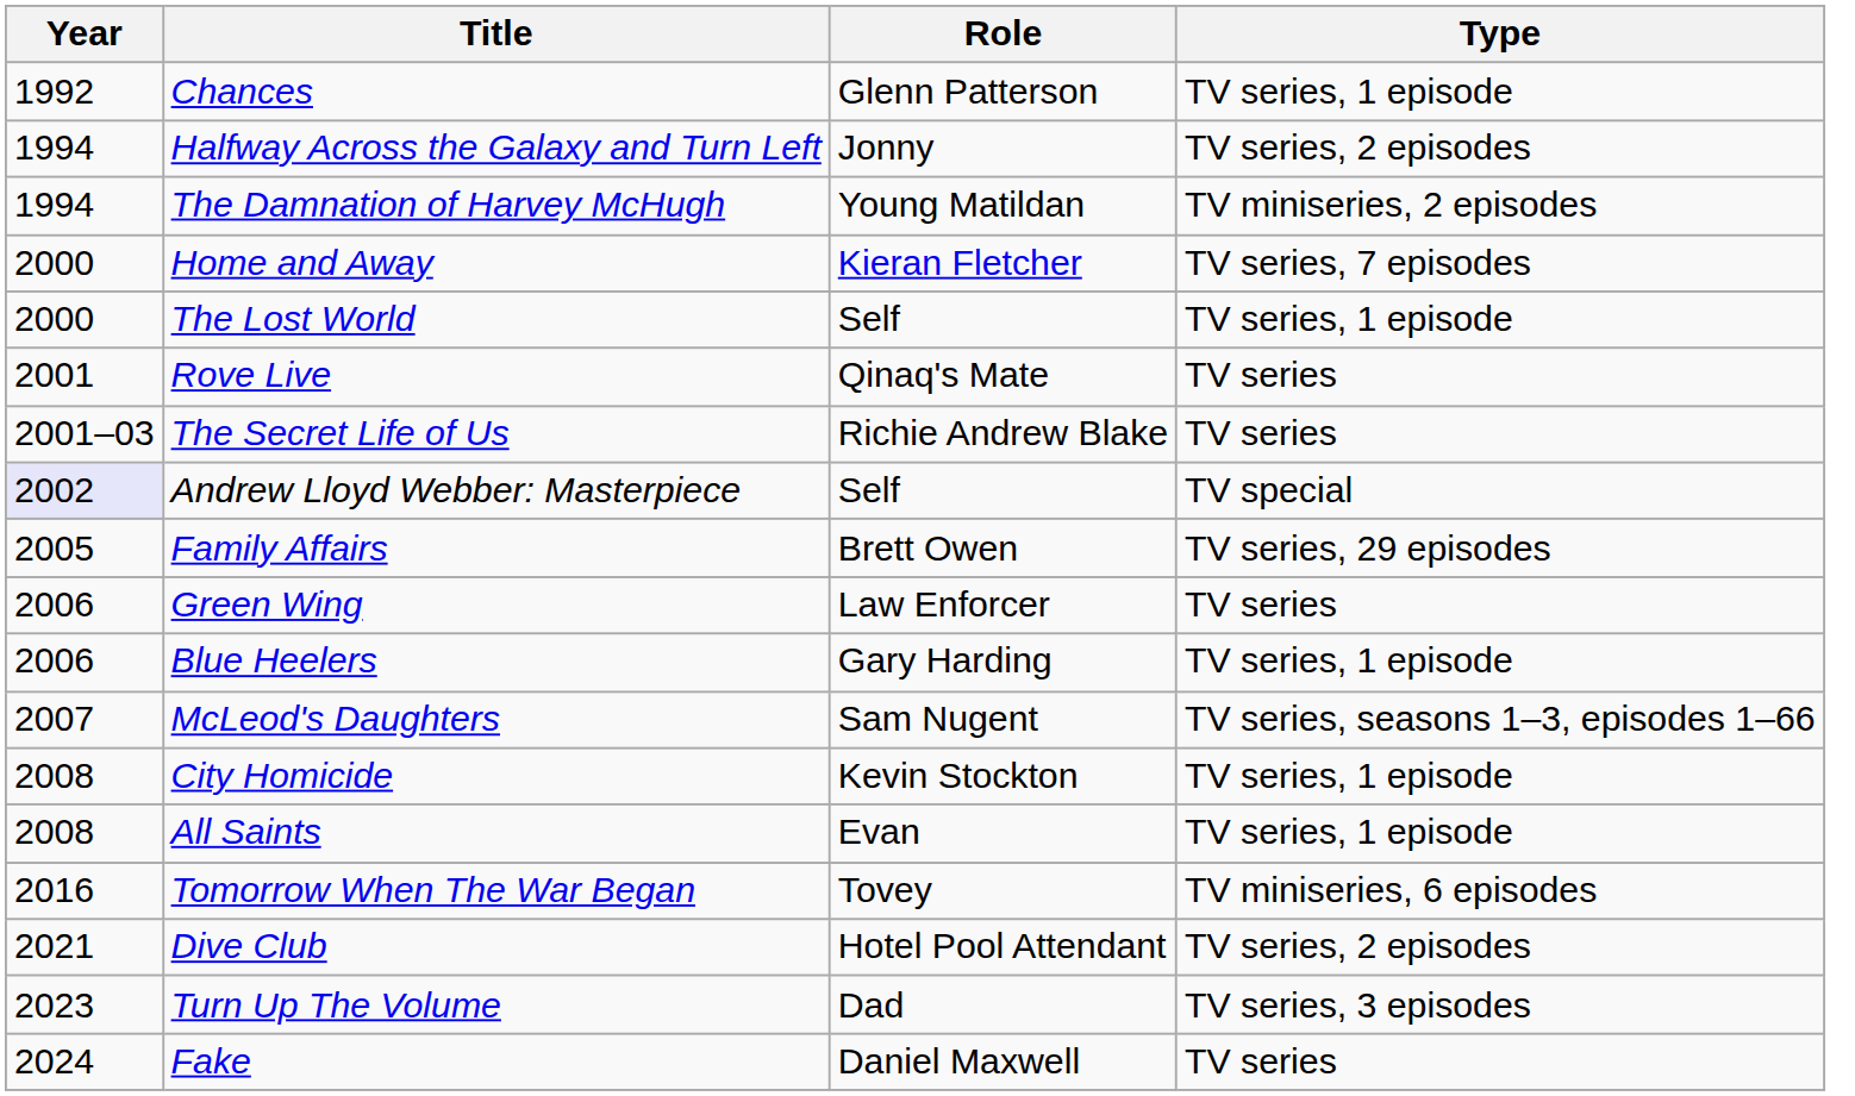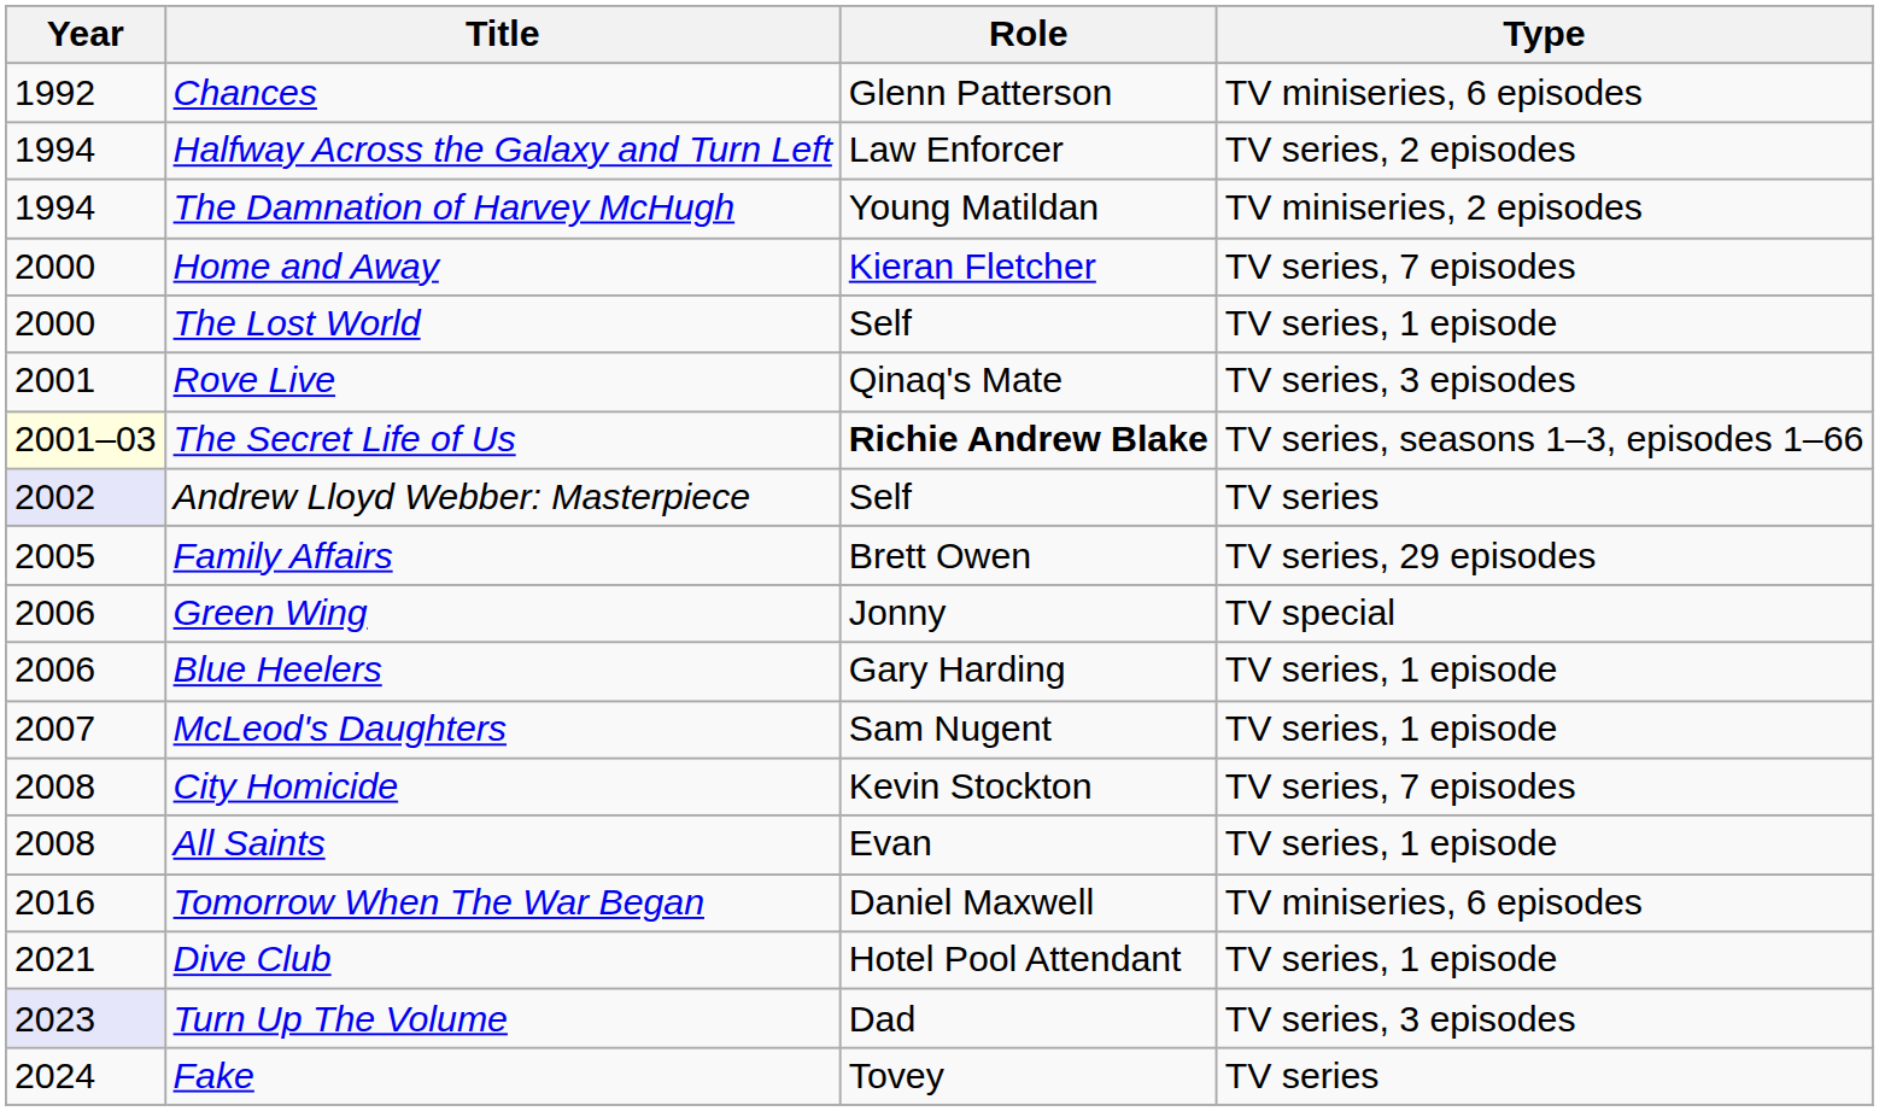 <table class="wikitable">
 <tr>
 <th>Year</th>
 <th>Title</th>
 <th>Role</th>
 <th>Type</th>
 </tr>
 <tr>
 <td>1992</td>
 <td><em><a href='#'>Chances</a></em></td>
 <td>Glenn Patterson</td>
-<td>TV series, 1 episode</td>
+<td>TV miniseries, 6 episodes</td>
 </tr>
 <tr>
 <td>1994</td>
 <td><em><a href='#'>Halfway Across the Galaxy and Turn Left</a></em></td>
-<td>Jonny</td>
+<td>Law Enforcer</td>
 <td>TV series, 2 episodes</td>
 </tr>
 <tr>
 <td>1994</td>
 <td><em><a href='#'>The Damnation of Harvey McHugh</a></em></td>
 <td>Young Matildan</td>
 <td>TV miniseries, 2 episodes</td>
 </tr>
 <tr>
 <td>2000</td>
 <td><em><a href='#'>Home and Away</a></em></td>
 <td><a href='#'>Kieran Fletcher</a></td>
 <td>TV series, 7 episodes</td>
 </tr>
 <tr>
 <td>2000</td>
 <td><em><a href='#'>The Lost World</a></em></td>
 <td>Self</td>
 <td>TV series, 1 episode</td>
 </tr>
 <tr>
 <td>2001</td>
 <td><em><a href='#'>Rove Live</a></em></td>
 <td>Qinaq's Mate</td>
-<td>TV series</td>
+<td>TV series, 3 episodes</td>
 </tr>
 <tr>
-<td>2001–03</td>
+<td style="background: lightyellow;">2001–03</td>
 <td><em><a href='#'>The Secret Life of Us</a></em></td>
-<td>Richie Andrew Blake</td>
-<td>TV series</td>
+<td><strong>Richie Andrew Blake</strong></td>
+<td>TV series, seasons 1–3, episodes 1–66</td>
 </tr>
 <tr>
 <td style="background: lavender;">2002</td>
 <td><em>Andrew Lloyd Webber: Masterpiece</em></td>
 <td>Self</td>
-<td>TV special</td>
+<td>TV series</td>
 </tr>
 <tr>
 <td>2005</td>
 <td><em><a href='#'>Family Affairs</a></em></td>
 <td>Brett Owen</td>
 <td>TV series, 29 episodes</td>
 </tr>
 <tr>
 <td>2006</td>
 <td><em><a href='#'>Green Wing</a></em></td>
-<td>Law Enforcer</td>
-<td>TV series</td>
+<td>Jonny</td>
+<td>TV special</td>
 </tr>
 <tr>
 <td>2006</td>
 <td><em><a href='#'>Blue Heelers</a></em></td>
 <td>Gary Harding</td>
 <td>TV series, 1 episode</td>
 </tr>
 <tr>
 <td>2007</td>
 <td><em><a href='#'>McLeod's Daughters</a></em></td>
 <td>Sam Nugent</td>
-<td>TV series, seasons 1–3, episodes 1–66</td>
+<td>TV series, 1 episode</td>
 </tr>
 <tr>
 <td>2008</td>
 <td><em><a href='#'>City Homicide</a></em></td>
 <td>Kevin Stockton</td>
-<td>TV series, 1 episode</td>
+<td>TV series, 7 episodes</td>
 </tr>
 <tr>
 <td>2008</td>
 <td><em><a href='#'>All Saints</a></em></td>
 <td>Evan</td>
 <td>TV series, 1 episode</td>
 </tr>
 <tr>
 <td>2016</td>
 <td><em><a href='#'>Tomorrow When The War Began</a></em></td>
-<td>Tovey</td>
+<td>Daniel Maxwell</td>
 <td>TV miniseries, 6 episodes</td>
 </tr>
 <tr>
 <td>2021</td>
 <td><em><a href='#'>Dive Club</a></em></td>
 <td>Hotel Pool Attendant</td>
-<td>TV series, 2 episodes</td>
+<td>TV series, 1 episode</td>
 </tr>
 <tr>
-<td>2023</td>
+<td style="background: lavender;">2023</td>
 <td><em><a href='#'>Turn Up The Volume</a></em></td>
 <td>Dad</td>
 <td>TV series, 3 episodes</td>
 </tr>
 <tr>
 <td>2024</td>
 <td><em><a href='#'>Fake</a></em></td>
-<td>Daniel Maxwell</td>
+<td>Tovey</td>
 <td>TV series</td>
 </tr>
 </table>
